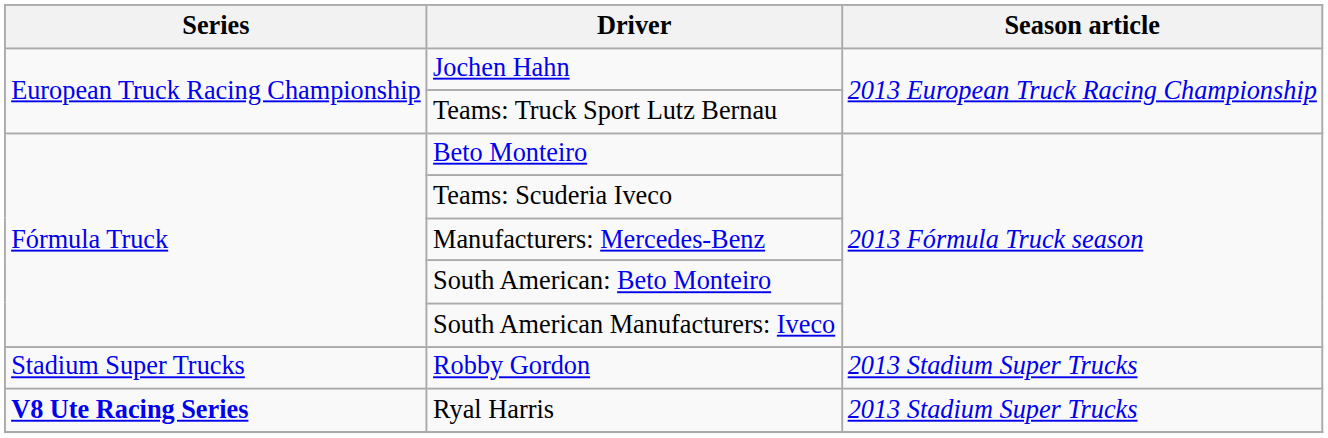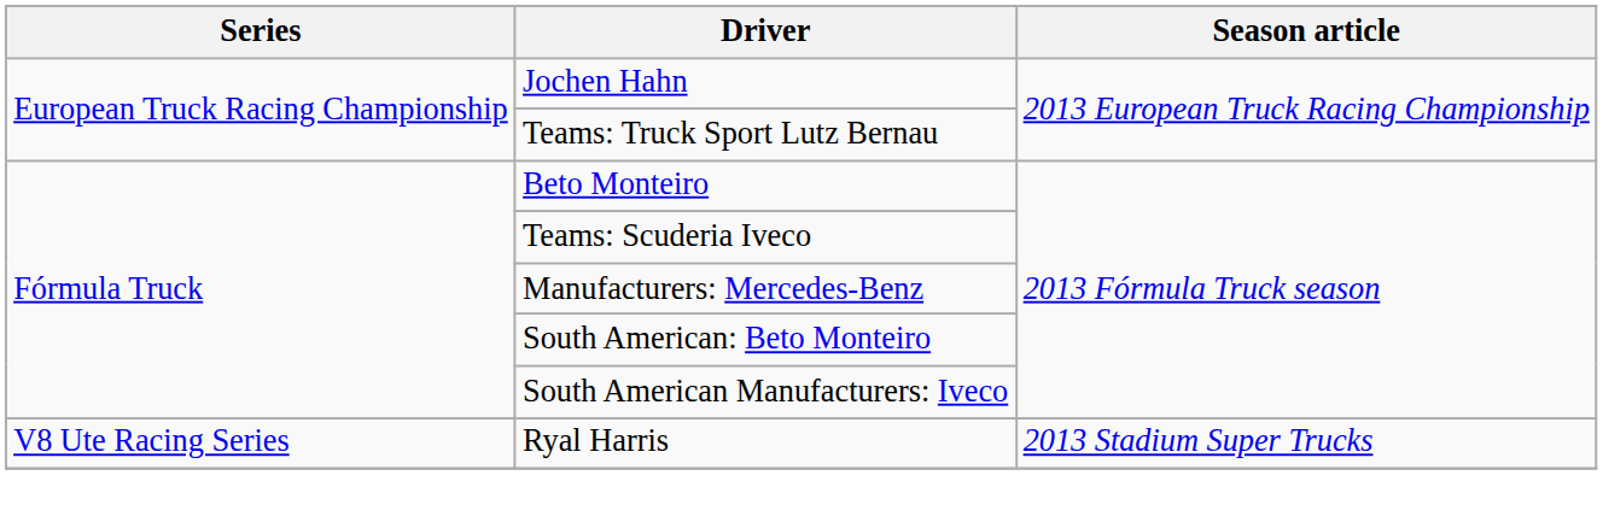 <table class="wikitable" style="font-size: 87%;">
 <tr>
 <th>Series</th>
 <th>Driver</th>
 <th>Season article</th>
 </tr>
 <tr>
 <td rowspan=2><a href='#'>European Truck Racing Championship</a></td>
 <td> <a href='#'>Jochen Hahn</a></td>
 <td rowspan=2><em><a href='#'>2013 European Truck Racing Championship</a></em></td>
 </tr>
 <tr>
 <td>Teams:  Truck Sport Lutz Bernau</td>
 </tr>
 <tr>
 <td rowspan=5><a href='#'>Fórmula Truck</a></td>
 <td> <a href='#'>Beto Monteiro</a></td>
 <td rowspan=5><em><a href='#'>2013 Fórmula Truck season</a></em></td>
 </tr>
 <tr>
 <td>Teams:  Scuderia Iveco</td>
 </tr>
 <tr>
 <td>Manufacturers:  <a href='#'>Mercedes-Benz</a></td>
 </tr>
 <tr>
 <td>South American:  <a href='#'>Beto Monteiro</a></td>
 </tr>
 <tr>
 <td>South American Manufacturers:  <a href='#'>Iveco</a></td>
 </tr>
 <tr>
-<td><a href='#'>Stadium Super Trucks</a></td>
-<td> <a href='#'>Robby Gordon</a></td>
-<td><em><a href='#'>2013 Stadium Super Trucks</a></em></td>
-</tr>
-<tr>
-<td><strong><a href='#'>V8 Ute Racing Series</a></strong></td>
+<td><a href='#'>V8 Ute Racing Series</a></td>
 <td> Ryal Harris</td>
 <td><em><a href='#'>2013 Stadium Super Trucks</a></em></td>
 </tr>
 <tr>
 </tr>
 </table>
